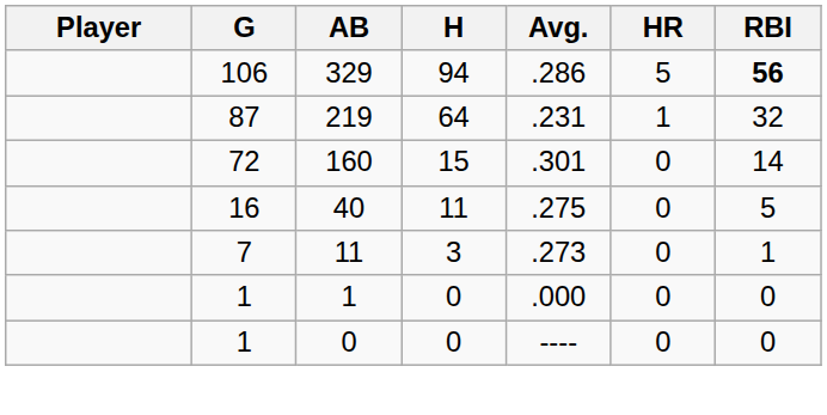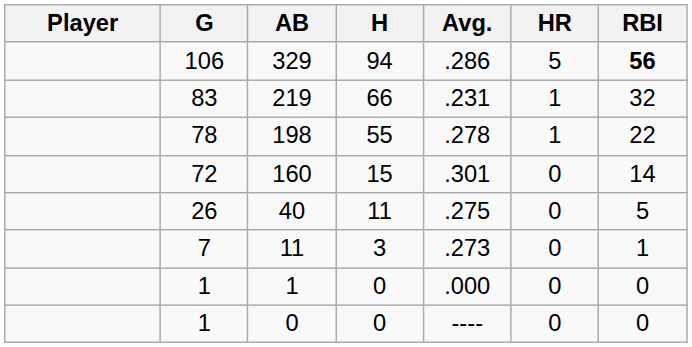 <table class="wikitable sortable">
 <tr>
 <th bgcolor="#DDDDFF" width="16%">Player</th>
 <th bgcolor="#DDDDFF" width="9%">G</th>
 <th bgcolor="#DDDDFF" width="9%">AB</th>
 <th bgcolor="#DDDDFF" width="9%">H</th>
 <th bgcolor="#DDDDFF" width="9%">Avg.</th>
 <th bgcolor="#DDDDFF" width="9%">HR</th>
 <th bgcolor="#DDDDFF" width="9%">RBI</th>
 </tr>
 <tr align="center">
 <td></td>
 <td>106</td>
 <td>329</td>
 <td>94</td>
 <td>.286</td>
 <td>5</td>
 <td><strong>56</strong></td>
 </tr>
 <tr align="center">
 <td></td>
-<td>87</td>
+<td>83</td>
 <td>219</td>
-<td>64</td>
+<td>66</td>
 <td>.231</td>
 <td>1</td>
 <td>32</td>
+</tr>
+<tr align="center">
+<td></td>
+<td>78</td>
+<td>198</td>
+<td>55</td>
+<td>.278</td>
+<td>1</td>
+<td>22</td>
 </tr>
 <tr align="center">
 <td></td>
 <td>72</td>
 <td>160</td>
 <td>15</td>
 <td>.301</td>
 <td>0</td>
 <td>14</td>
 </tr>
 <tr align="center">
 <td></td>
-<td>16</td>
+<td>26</td>
 <td>40</td>
 <td>11</td>
 <td>.275</td>
 <td>0</td>
 <td>5</td>
 </tr>
 <tr align="center">
 <td></td>
 <td>7</td>
 <td>11</td>
 <td>3</td>
 <td>.273</td>
 <td>0</td>
 <td>1</td>
 </tr>
 <tr align="center">
 <td></td>
 <td>1</td>
 <td>1</td>
 <td>0</td>
 <td>.000</td>
 <td>0</td>
 <td>0</td>
 </tr>
 <tr align="center">
 <td></td>
 <td>1</td>
 <td>0</td>
 <td>0</td>
 <td>----</td>
 <td>0</td>
 <td>0</td>
 </tr>
 </table>
